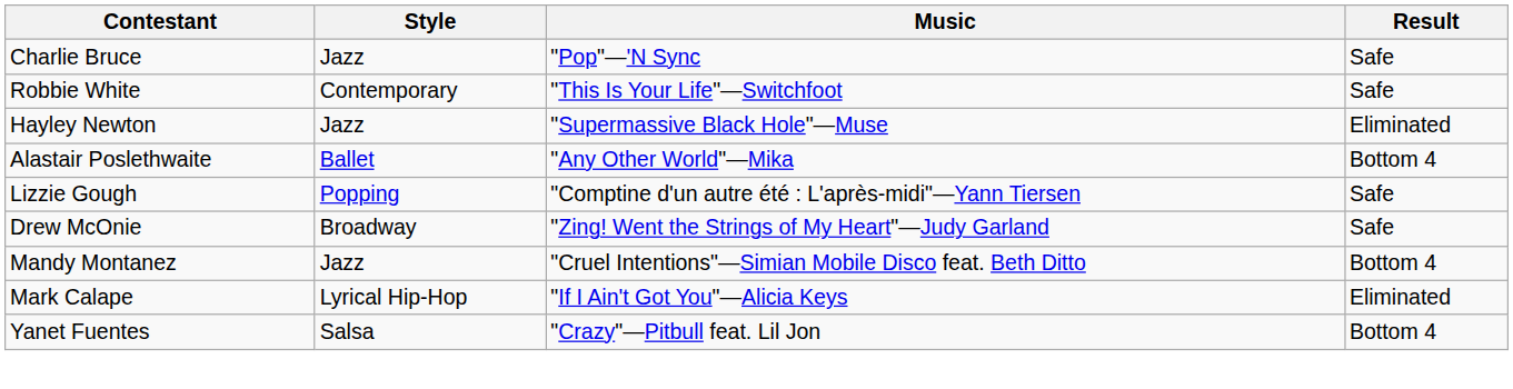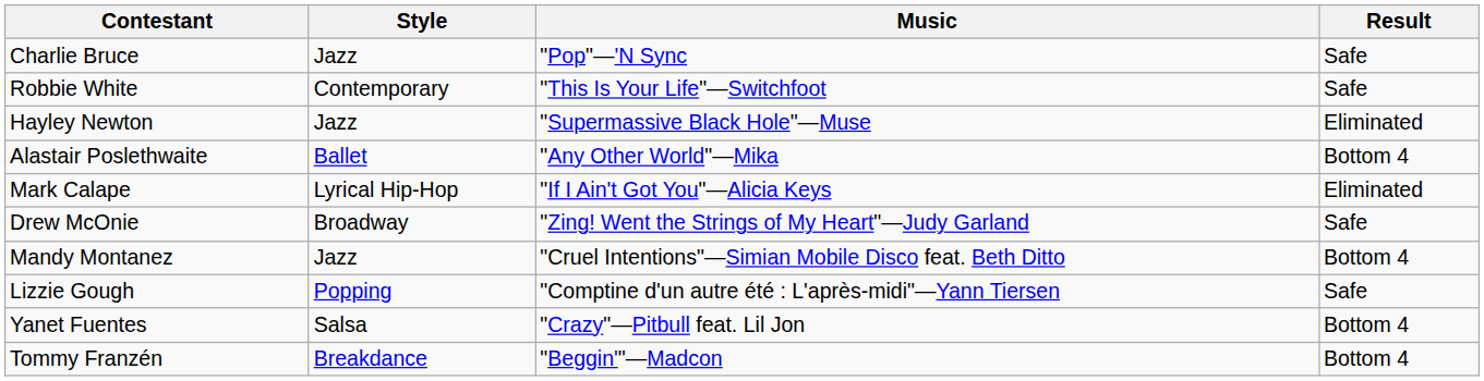 <table class="wikitable" style="width:70%;">
 <tr>
 <th>Contestant</th>
 <th>Style</th>
 <th>Music</th>
 <th>Result</th>
 </tr>
 <tr>
 <td>Charlie Bruce</td>
 <td>Jazz</td>
 <td>"<a href='#'>Pop</a>"—<a href='#'>'N Sync</a></td>
 <td>Safe</td>
 </tr>
 <tr>
 <td>Robbie White</td>
 <td>Contemporary</td>
 <td>"<a href='#'>This Is Your Life</a>"—<a href='#'>Switchfoot</a></td>
 <td>Safe</td>
 </tr>
 <tr>
 <td>Hayley Newton</td>
 <td>Jazz</td>
 <td>"<a href='#'>Supermassive Black Hole</a>"—<a href='#'>Muse</a></td>
 <td>Eliminated</td>
 </tr>
 <tr>
 <td>Alastair Poslethwaite</td>
 <td><a href='#'>Ballet</a></td>
 <td>"<a href='#'>Any Other World</a>"—<a href='#'>Mika</a></td>
 <td>Bottom 4</td>
 </tr>
 <tr>
-<td>Lizzie Gough</td>
-<td><a href='#'>Popping</a></td>
-<td>"Comptine d'un autre été : L'après-midi"—<a href='#'>Yann Tiersen</a></td>
-<td>Safe</td>
+<td>Mark Calape</td>
+<td>Lyrical Hip-Hop</td>
+<td>"<a href='#'>If I Ain't Got You</a>"—<a href='#'>Alicia Keys</a></td>
+<td>Eliminated</td>
 </tr>
 <tr>
 <td>Drew McOnie</td>
 <td>Broadway</td>
 <td>"<a href='#'>Zing! Went the Strings of My Heart</a>"—<a href='#'>Judy Garland</a></td>
 <td>Safe</td>
 </tr>
 <tr>
 <td>Mandy Montanez</td>
 <td>Jazz</td>
 <td>"Cruel Intentions"—<a href='#'>Simian Mobile Disco</a> feat. <a href='#'>Beth Ditto</a></td>
 <td>Bottom 4</td>
 </tr>
 <tr>
-<td>Mark Calape</td>
-<td>Lyrical Hip-Hop</td>
-<td>"<a href='#'>If I Ain't Got You</a>"—<a href='#'>Alicia Keys</a></td>
-<td>Eliminated</td>
+<td>Lizzie Gough</td>
+<td><a href='#'>Popping</a></td>
+<td>"Comptine d'un autre été : L'après-midi"—<a href='#'>Yann Tiersen</a></td>
+<td>Safe</td>
 </tr>
 <tr>
 <td>Yanet Fuentes</td>
 <td>Salsa</td>
 <td>"<a href='#'>Crazy</a>"—<a href='#'>Pitbull</a> feat. Lil Jon</td>
 <td>Bottom 4</td>
 </tr>
+<tr>
+<td>Tommy Franzén</td>
+<td><a href='#'>Breakdance</a></td>
+<td>"<a href='#'>Beggin'</a>"—<a href='#'>Madcon</a></td>
+<td>Bottom 4</td>
+</tr>
 </table>
